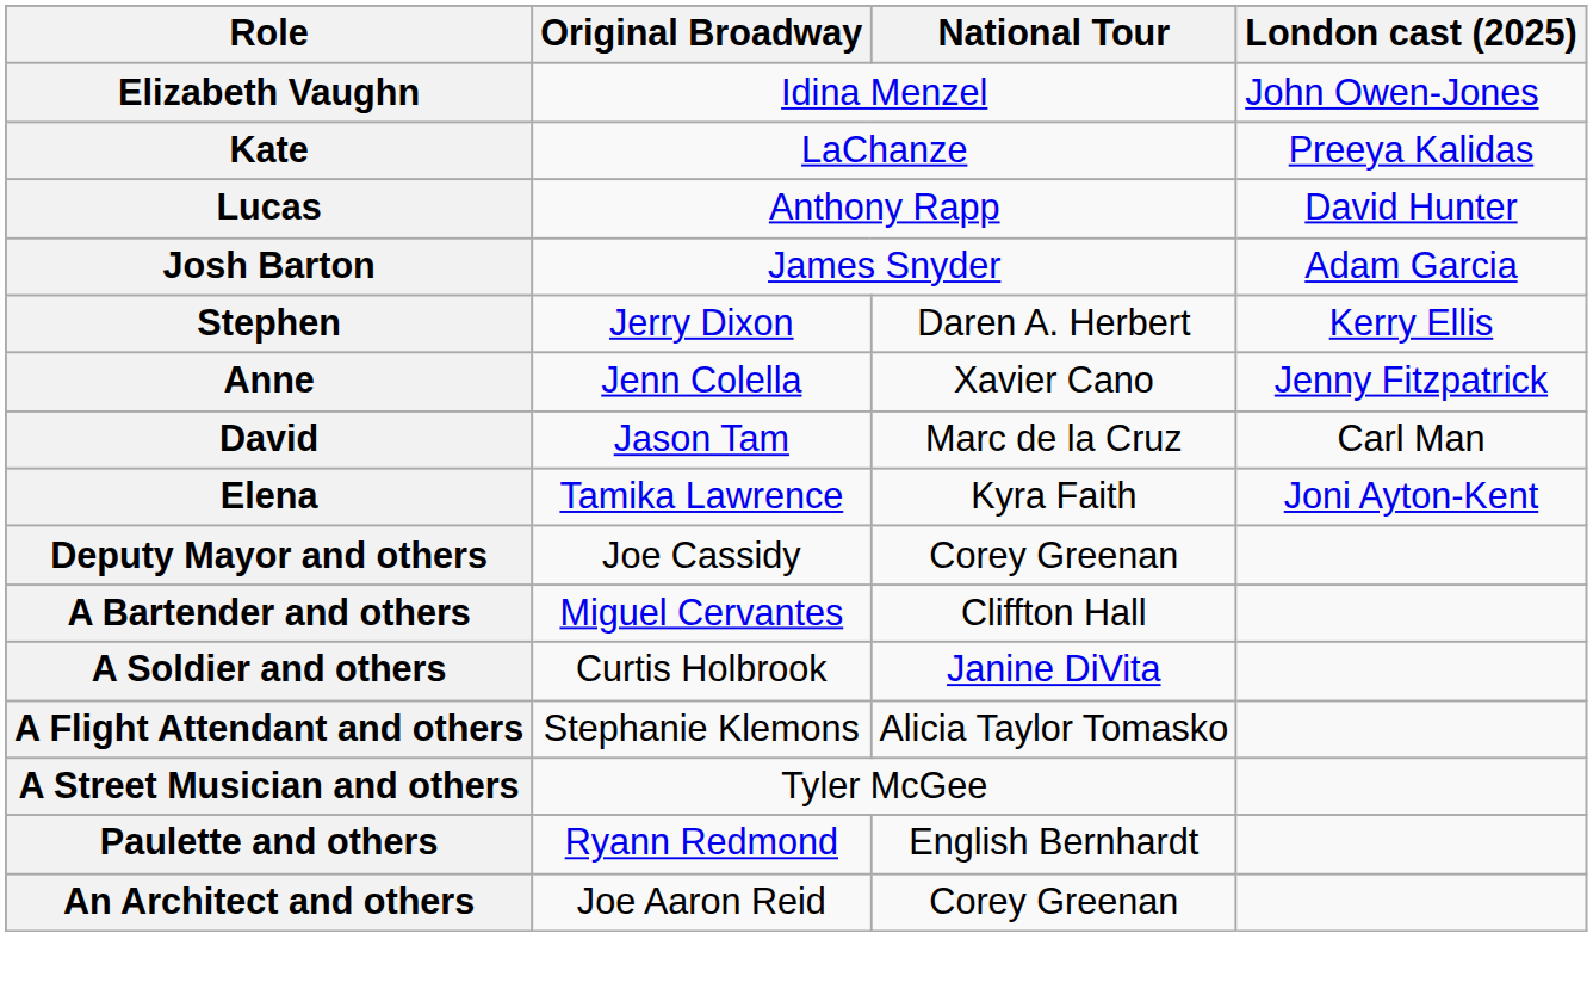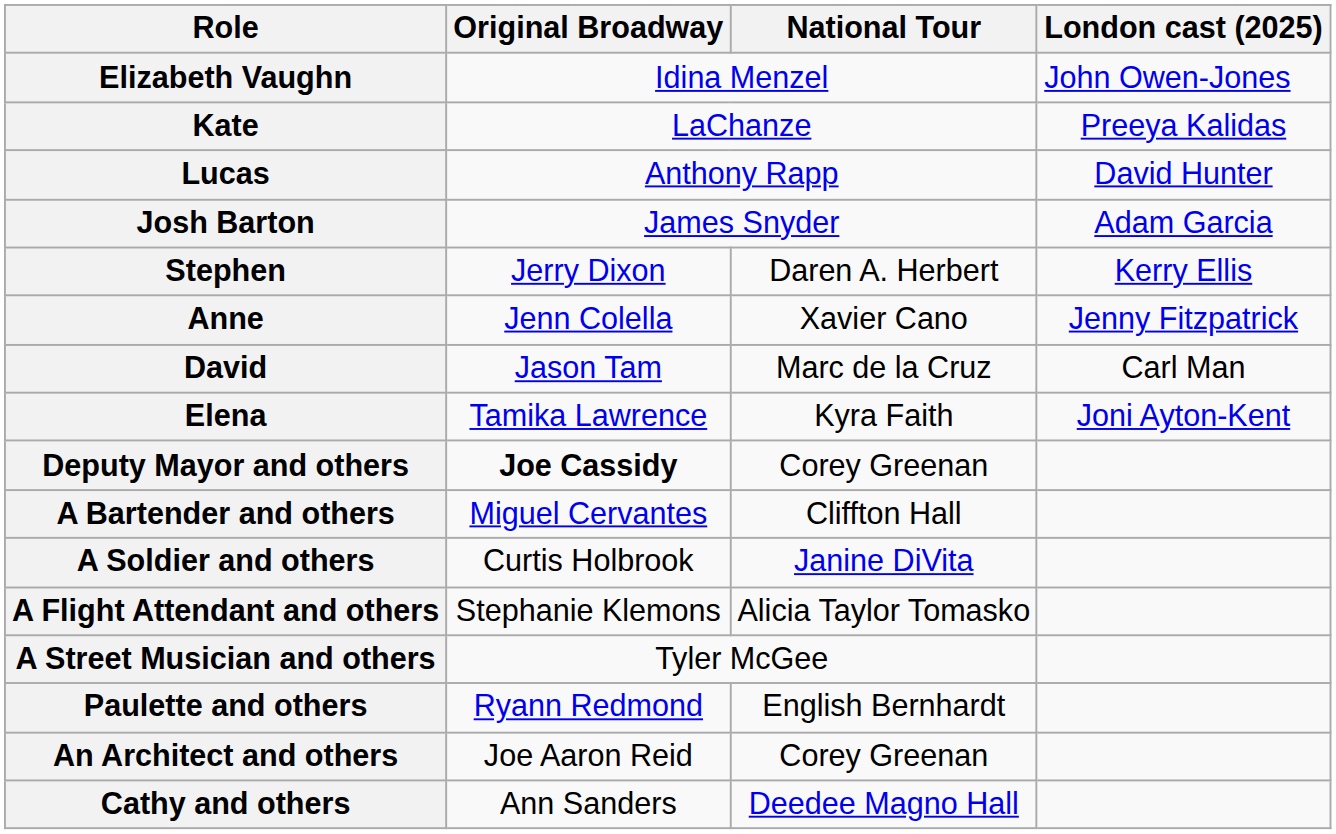 <table class="wikitable">
 <tr>
 <th>Role</th>
 <th>Original Broadway</th>
 <th align="center">National Tour</th>
 <th>London cast (2025)</th>
 </tr>
 <tr>
 <th>Elizabeth Vaughn</th>
 <td colspan="2" align="center"><a href='#'>Idina Menzel</a></td>
 <td><a href='#'>John Owen-Jones</a></td>
 </tr>
 <tr>
 <th>Kate</th>
 <td colspan="2" align="center"><a href='#'>LaChanze</a></td>
 <td align="center"><a href='#'>Preeya Kalidas</a></td>
 </tr>
 <tr>
 <th>Lucas</th>
 <td colspan="2" align="center"><a href='#'>Anthony Rapp</a></td>
 <td align="center"><a href='#'>David Hunter</a></td>
 </tr>
 <tr>
 <th>Josh Barton</th>
 <td colspan="2" align="center"><a href='#'>James Snyder</a></td>
 <td align="center"><a href='#'>Adam Garcia</a></td>
 </tr>
 <tr>
 <th>Stephen</th>
 <td align="center"><a href='#'>Jerry Dixon</a></td>
 <td align="center">Daren A. Herbert</td>
 <td align="center"><a href='#'>Kerry Ellis</a></td>
 </tr>
 <tr>
 <th>Anne</th>
 <td align="center"><a href='#'>Jenn Colella</a></td>
 <td align="center">Xavier Cano</td>
 <td align="center"><a href='#'>Jenny Fitzpatrick</a></td>
 </tr>
 <tr>
 <th>David</th>
 <td align="center"><a href='#'>Jason Tam</a></td>
 <td align="center">Marc de la Cruz</td>
 <td align="center">Carl Man</td>
 </tr>
 <tr>
 <th>Elena</th>
 <td align="center"><a href='#'>Tamika Lawrence</a></td>
 <td align="center">Kyra Faith</td>
 <td align="center"><a href='#'>Joni Ayton-Kent</a></td>
 </tr>
 <tr>
 <th>Deputy Mayor and others</th>
-<td align="center">Joe Cassidy</td>
+<td align="center"><strong>Joe Cassidy</strong></td>
 <td align="center">Corey Greenan</td>
 <td></td>
 </tr>
 <tr>
 <th>A Bartender and others</th>
 <td align="center"><a href='#'>Miguel Cervantes</a></td>
 <td align="center">Cliffton Hall</td>
 <td></td>
 </tr>
 <tr>
 <th>A Soldier and others</th>
 <td align="center">Curtis Holbrook</td>
 <td align="center"><a href='#'>Janine DiVita</a></td>
 <td></td>
 </tr>
 <tr>
 <th>A Flight Attendant and others</th>
 <td align="center">Stephanie Klemons</td>
 <td align="center">Alicia Taylor Tomasko</td>
 <td></td>
 </tr>
 <tr>
 <th>A Street Musician and others</th>
 <td colspan="2" align="center">Tyler McGee</td>
 <td></td>
 </tr>
 <tr>
 <th>Paulette and others</th>
 <td align="center"><a href='#'>Ryann Redmond</a></td>
 <td align="center">English Bernhardt</td>
 <td></td>
 </tr>
 <tr>
 <th>An Architect and others</th>
 <td align="center">Joe Aaron Reid</td>
 <td align="center">Corey Greenan</td>
 <td></td>
 </tr>
+<tr>
+<th>Cathy and others</th>
+<td align="center">Ann Sanders</td>
+<td align="center"><a href='#'>Deedee Magno Hall</a></td>
+<td></td>
+</tr>
 </table>
